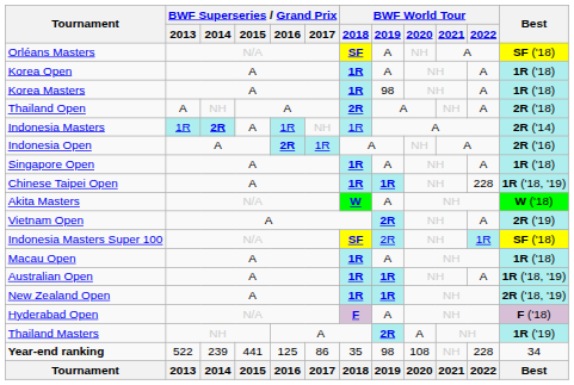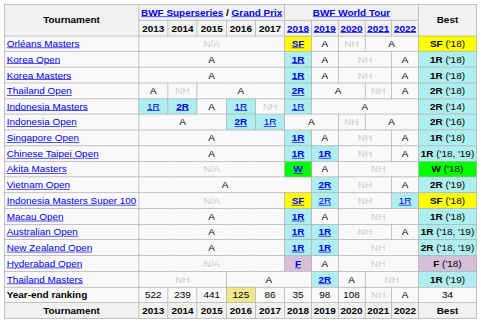 <table class="wikitable" style="font-size: 90%; text-align:center">
 <tr>
 <th rowspan="2">Tournament</th>
 <th colspan="5"><strong><a href='#'>BWF Superseries</a> / <a href='#'>Grand Prix</a></strong></th>
 <th colspan="5"><strong><a href='#'>BWF World Tour</a></strong></th>
 <th rowspan="2">Best</th>
 </tr>
 <tr>
 <th>2013</th>
 <th>2014</th>
 <th>2015</th>
 <th>2016</th>
 <th>2017</th>
 <th><a href='#'>2018</a></th>
 <th><a href='#'>2019</a></th>
 <th><a href='#'>2020</a></th>
 <th><a href='#'>2021</a></th>
 <th><a href='#'>2022</a></th>
 </tr>
 <tr>
 <td align=left><a href='#'>Orléans Masters</a></td>
 <td colspan="5" style=color:#ccc>N/A</td>
 <td bgcolor=FFFF00><a href='#'><strong>SF</strong></a></td>
 <td>A</td>
 <td style=color:#ccc>NH</td>
 <td colspan="2">A</td>
 <td bgcolor=FFFF00><strong>SF</strong> ('18)</td>
 </tr>
 <tr>
 <td align=left><a href='#'>Korea Open</a></td>
 <td colspan="5">A</td>
 <td bgcolor=AFEEEE><a href='#'><strong>1R</strong></a></td>
 <td>A</td>
 <td colspan="2" style=color:#ccc>NH</td>
 <td>A</td>
 <td bgcolor=AFEEEE><strong>1R</strong> ('18)</td>
 </tr>
 <tr>
 <td align=left><a href='#'>Korea Masters</a></td>
 <td colspan="5">A</td>
 <td bgcolor=AFEEEE><strong><a href='#'>1R</a></strong></td>
-<td>98</td>
+<td>A</td>
 <td colspan="2" style=color:#ccc>NH</td>
 <td>A</td>
 <td bgcolor=AFEEEE><strong>1R</strong> ('18)</td>
 </tr>
 <tr>
 <td align=left><a href='#'>Thailand Open</a></td>
 <td>A</td>
 <td style=color:#ccc>NH</td>
 <td colspan="3">A</td>
 <td bgcolor=AFEEEE><a href='#'><strong>2R</strong></a></td>
 <td colspan="2">A</td>
 <td style=color:#ccc>NH</td>
 <td>A</td>
 <td bgcolor=AFEEEE><strong>2R</strong> ('18)</td>
 </tr>
 <tr>
 <td align=left><a href='#'>Indonesia Masters</a></td>
 <td bgcolor=AFEEEE><a href='#'>1R</a></td>
 <td bgcolor=AFEEEE><a href='#'><strong>2R</strong></a></td>
 <td>A</td>
 <td bgcolor=AFEEEE><a href='#'>1R</a></td>
 <td style=color:#ccc>NH</td>
 <td bgcolor=AFEEEE><a href='#'>1R</a></td>
 <td colspan="4">A</td>
 <td bgcolor=AFEEEE><strong>2R</strong> ('14)</td>
 </tr>
 <tr>
 <td align=left><a href='#'>Indonesia Open</a></td>
 <td colspan="3">A</td>
 <td bgcolor=AFEEEE><a href='#'><strong>2R</strong></a></td>
 <td bgcolor=AFEEEE><a href='#'>1R</a></td>
 <td colspan="2">A</td>
 <td style=color:#ccc>NH</td>
 <td colspan="2">A</td>
 <td bgcolor=AFEEEE><strong>2R</strong> ('16)</td>
 </tr>
 <tr>
 <td align=left><a href='#'>Singapore Open</a></td>
 <td colspan="5">A</td>
 <td bgcolor=AFEEEE><strong><a href='#'>1R</a></strong></td>
 <td>A</td>
 <td colspan="2" style=color:#ccc>NH</td>
 <td>A</td>
 <td bgcolor=AFEEEE><strong>1R</strong> ('18)</td>
 </tr>
 <tr>
 <td align=left><a href='#'>Chinese Taipei Open</a></td>
 <td colspan="5">A</td>
 <td bgcolor=AFEEEE><strong><a href='#'>1R</a></strong></td>
 <td bgcolor=AFEEEE><strong><a href='#'>1R</a></strong></td>
 <td colspan="2" style=color:#ccc>NH</td>
-<td>228</td>
+<td>A</td>
 <td bgcolor=AFEEEE><strong>1R</strong> ('18, '19)</td>
 </tr>
 <tr>
 <td align=left><a href='#'>Akita Masters</a></td>
 <td colspan="5" style=color:#ccc>N/A</td>
 <td bgcolor=00FF00><a href='#'><strong>W</strong></a></td>
 <td>A</td>
 <td colspan="3" style=color:#ccc>NH</td>
 <td bgcolor=00FF00><strong>W</strong> ('18)</td>
 </tr>
 <tr>
 <td align=left><a href='#'>Vietnam Open</a></td>
 <td colspan="6">A</td>
 <td bgcolor=AFEEEE><a href='#'><strong>2R</strong></a></td>
 <td colspan="2" style=color:#ccc>NH</td>
 <td>A</td>
 <td bgcolor=AFEEEE><strong>2R</strong> ('19)</td>
 </tr>
 <tr>
 <td align=left><a href='#'>Indonesia Masters Super 100</a></td>
 <td colspan="5" style=color:#ccc>N/A</td>
 <td bgcolor=FFFF00><a href='#'><strong>SF</strong></a></td>
 <td bgcolor=AFEEEE><a href='#'>2R</a></td>
 <td colspan="2" style=color:#ccc>NH</td>
 <td bgcolor=AFEEEE><a href='#'>1R</a></td>
 <td bgcolor=FFFF00><strong>SF</strong> ('18)</td>
 </tr>
 <tr>
 <td align=left><a href='#'>Macau Open</a></td>
 <td colspan="5">A</td>
 <td bgcolor=AFEEEE><strong><a href='#'>1R</a></strong></td>
 <td>A</td>
 <td colspan="3" style=color:#ccc>NH</td>
 <td bgcolor=AFEEEE><strong>1R</strong> ('18)</td>
 </tr>
 <tr>
 <td align=left><a href='#'>Australian Open</a></td>
 <td colspan="5">A</td>
 <td bgcolor=AFEEEE><strong><a href='#'>1R</a></strong></td>
 <td bgcolor=AFEEEE><strong><a href='#'>1R</a></strong></td>
 <td colspan="2" style=color:#ccc>NH</td>
 <td>A</td>
 <td bgcolor=AFEEEE><strong>1R</strong> ('18, '19)</td>
 </tr>
 <tr>
 <td align=left><a href='#'>New Zealand Open</a></td>
 <td colspan="5">A</td>
 <td bgcolor=AFEEEE><a href='#'><strong>1R</strong></a></td>
 <td bgcolor=AFEEEE><strong><a href='#'>1R</a></strong></td>
 <td colspan="3" style=color:#ccc>NH</td>
 <td bgcolor=AFEEEE><strong>2R</strong> ('18, '19)</td>
 </tr>
 <tr>
 <td align=left><a href='#'>Hyderabad Open</a></td>
 <td colspan="5" style=color:#ccc>N/A</td>
 <td bgcolor=D8BFD8><strong><a href='#'>F</a></strong></td>
 <td>A</td>
 <td colspan="3" style=color:#ccc>NH</td>
 <td bgcolor=D8BFD8><strong>F</strong> ('18)</td>
 </tr>
 <tr>
 <td align=left><a href='#'>Thailand Masters</a></td>
 <td colspan="3" style=color:#ccc>NH</td>
 <td colspan="3">A</td>
 <td bgcolor=AFEEEE><a href='#'><strong>2R</strong></a></td>
 <td>A</td>
 <td colspan="2" style=color:#ccc>NH</td>
 <td bgcolor=AFEEEE><strong>1R</strong> ('19)</td>
 </tr>
 <tr>
 <td align=left><strong>Year-end ranking</strong></td>
 <td>522</td>
 <td>239</td>
 <td>441</td>
-<td>125</td>
+<td style="background: khaki;">125</td>
 <td>86</td>
 <td>35</td>
 <td>98</td>
 <td>108</td>
 <td style=color:#ccc>NH</td>
-<td>228</td>
+<td>A</td>
 <td>34</td>
 </tr>
 <tr>
 <th>Tournament</th>
 <th>2013</th>
 <th>2014</th>
 <th>2015</th>
 <th>2016</th>
 <th>2017</th>
 <th>2018</th>
 <th>2019</th>
 <th>2020</th>
 <th>2021</th>
 <th>2022</th>
 <th>Best</th>
 </tr>
 </table>
